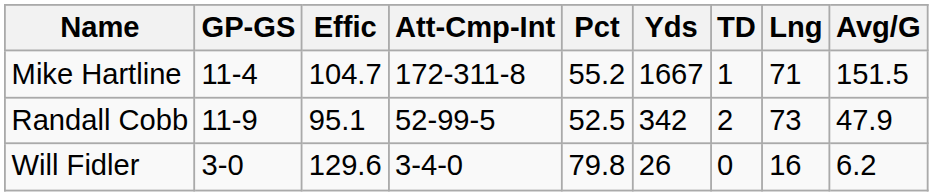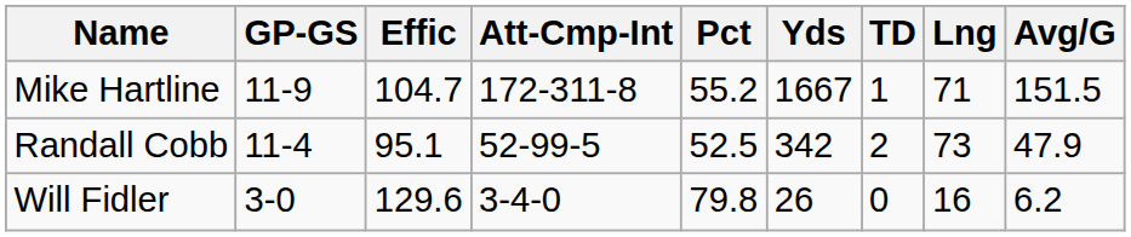 <table class="wikitable" style="white-space:nowrap;">
 <tr>
 <th>Name</th>
 <th>GP-GS</th>
 <th>Effic</th>
 <th>Att-Cmp-Int</th>
 <th>Pct</th>
 <th>Yds</th>
 <th>TD</th>
 <th>Lng</th>
 <th>Avg/G</th>
 </tr>
 <tr>
 <td>Mike Hartline</td>
-<td>11-4</td>
+<td>11-9</td>
 <td>104.7</td>
 <td>172-311-8</td>
 <td>55.2</td>
 <td>1667</td>
 <td>1</td>
 <td>71</td>
 <td>151.5</td>
 </tr>
 <tr>
 <td>Randall Cobb</td>
-<td>11-9</td>
+<td>11-4</td>
 <td>95.1</td>
 <td>52-99-5</td>
 <td>52.5</td>
 <td>342</td>
 <td>2</td>
 <td>73</td>
 <td>47.9</td>
 </tr>
 <tr>
 <td>Will Fidler</td>
 <td>3-0</td>
 <td>129.6</td>
 <td>3-4-0</td>
 <td>79.8</td>
 <td>26</td>
 <td>0</td>
 <td>16</td>
 <td>6.2</td>
 </tr>
 </table>
